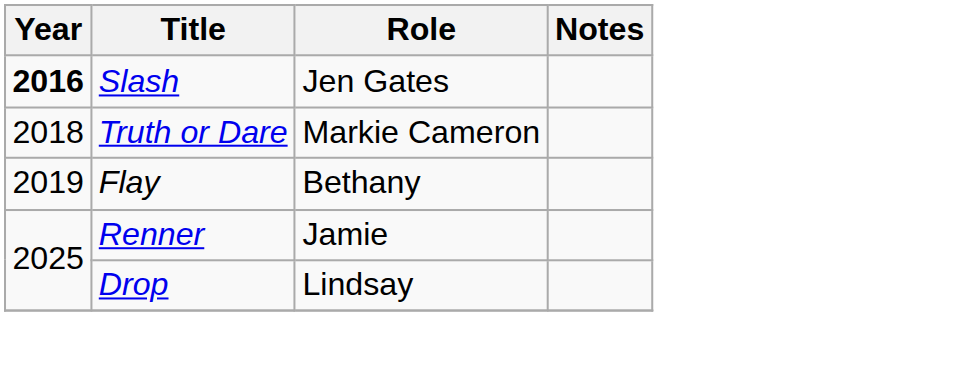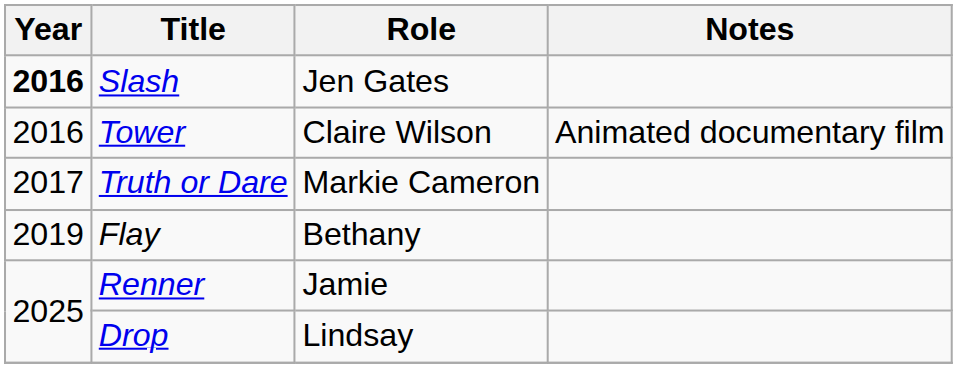 <table class="wikitable">
 <tr>
 <th>Year</th>
 <th>Title</th>
 <th>Role</th>
 <th>Notes</th>
 </tr>
 <tr>
 <td><strong>2016</strong></td>
 <td><em><a href='#'>Slash</a></em></td>
 <td>Jen Gates</td>
 <td></td>
 </tr>
 <tr>
-<td>2018</td>
+<td>2016</td>
+<td><em><a href='#'>Tower</a></em></td>
+<td>Claire Wilson</td>
+<td>Animated documentary film</td>
+</tr>
+<tr>
+<td>2017</td>
 <td><em><a href='#'>Truth or Dare</a></em></td>
 <td>Markie Cameron</td>
 <td></td>
 </tr>
 <tr>
 <td>2019</td>
 <td><em>Flay</em></td>
 <td>Bethany</td>
 <td></td>
 </tr>
 <tr>
 <td rowspan="2">2025</td>
 <td><em><a href='#'>Renner</a></em></td>
 <td>Jamie</td>
 <td></td>
 </tr>
 <tr>
 <td><em><a href='#'>Drop</a></em></td>
 <td>Lindsay</td>
 <td></td>
 </tr>
 <tr>
 </tr>
 </table>
